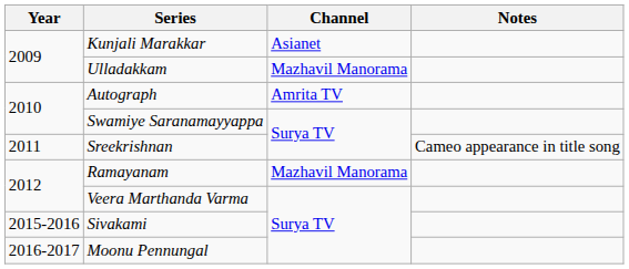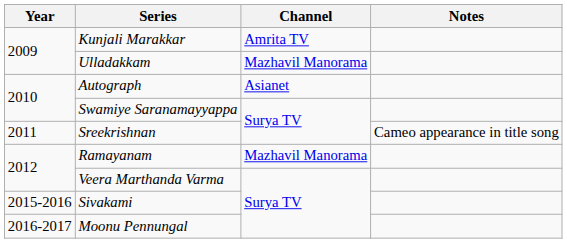 <table class="wikitable sortable">
 <tr>
 <th>Year</th>
 <th>Series</th>
 <th>Channel</th>
 <th>Notes</th>
 </tr>
 <tr>
 <td rowspan="2">2009</td>
 <td><em>Kunjali Marakkar</em></td>
-<td><a href='#'>Asianet</a></td>
+<td><a href='#'>Amrita TV</a></td>
 <td></td>
 </tr>
 <tr>
 <td><em>Ulladakkam</em></td>
 <td><a href='#'>Mazhavil Manorama</a></td>
 <td></td>
 </tr>
 <tr>
 <td rowspan="2">2010</td>
 <td><em>Autograph</em></td>
-<td><a href='#'>Amrita TV</a></td>
+<td><a href='#'>Asianet</a></td>
 <td></td>
 </tr>
 <tr>
 <td><em>Swamiye Saranamayyappa</em></td>
 <td rowspan="2"><a href='#'>Surya TV</a></td>
 </tr>
 <tr>
 <td>2011</td>
 <td><em>Sreekrishnan</em></td>
 <td>Cameo appearance in title song</td>
 </tr>
 <tr>
 <td rowspan="2">2012</td>
 <td><em>Ramayanam</em></td>
 <td><a href='#'>Mazhavil Manorama</a></td>
 <td></td>
 </tr>
 <tr>
 <td><em>Veera Marthanda Varma</em></td>
 <td rowspan="3"><a href='#'>Surya TV</a></td>
 <td></td>
 </tr>
 <tr>
 <td>2015-2016</td>
 <td><em>Sivakami</em></td>
 <td></td>
 </tr>
 <tr>
 <td>2016-2017</td>
 <td><em>Moonu Pennungal</em></td>
 <td></td>
 </tr>
 </table>
